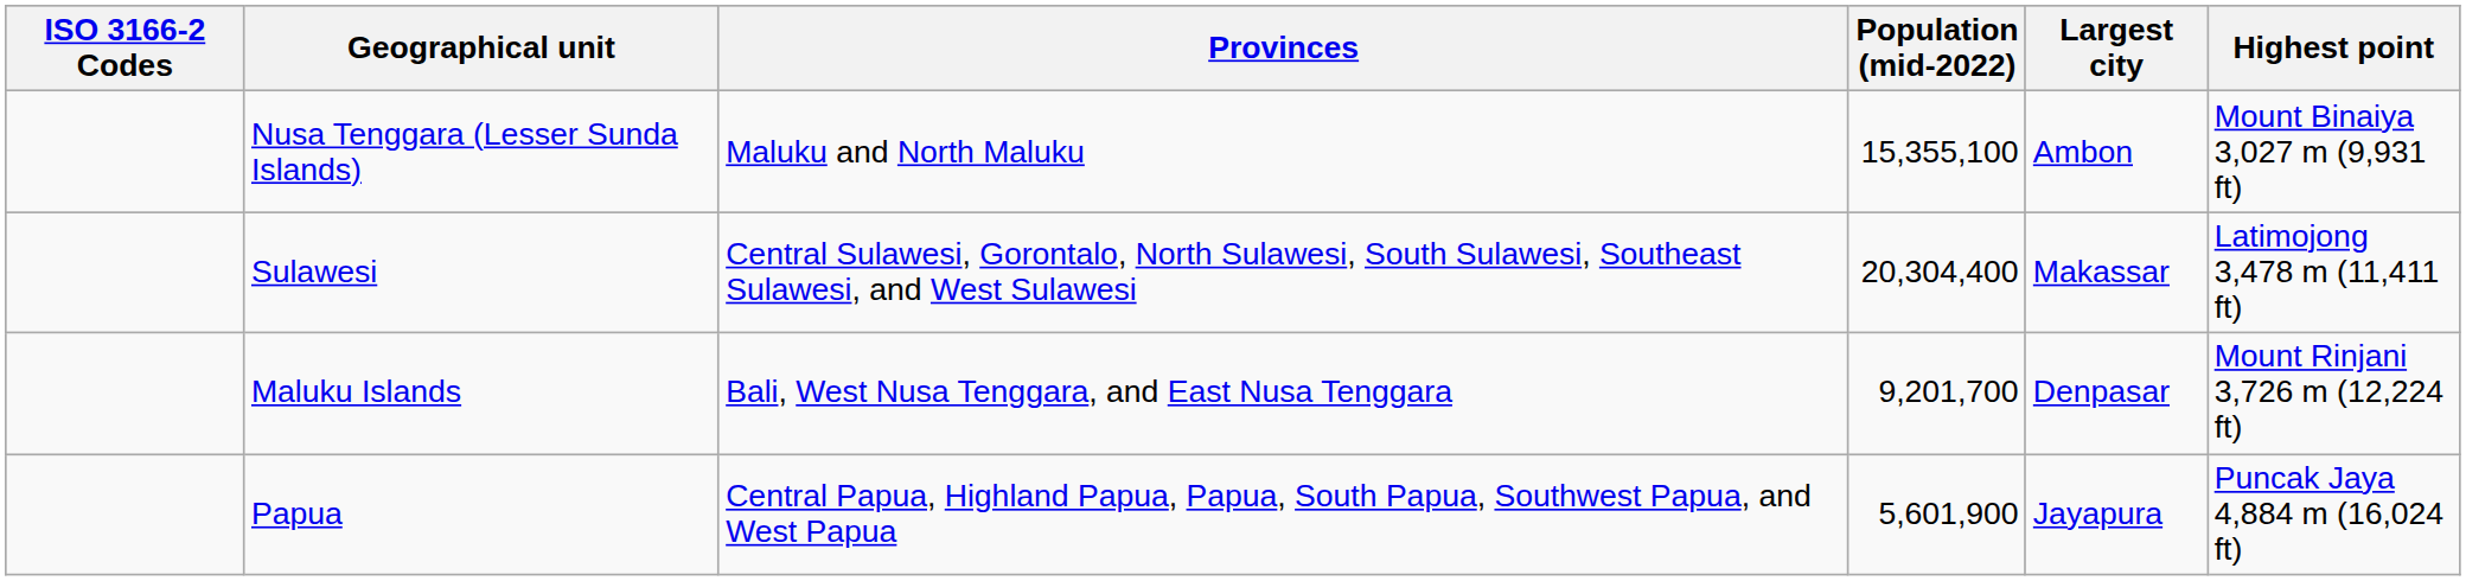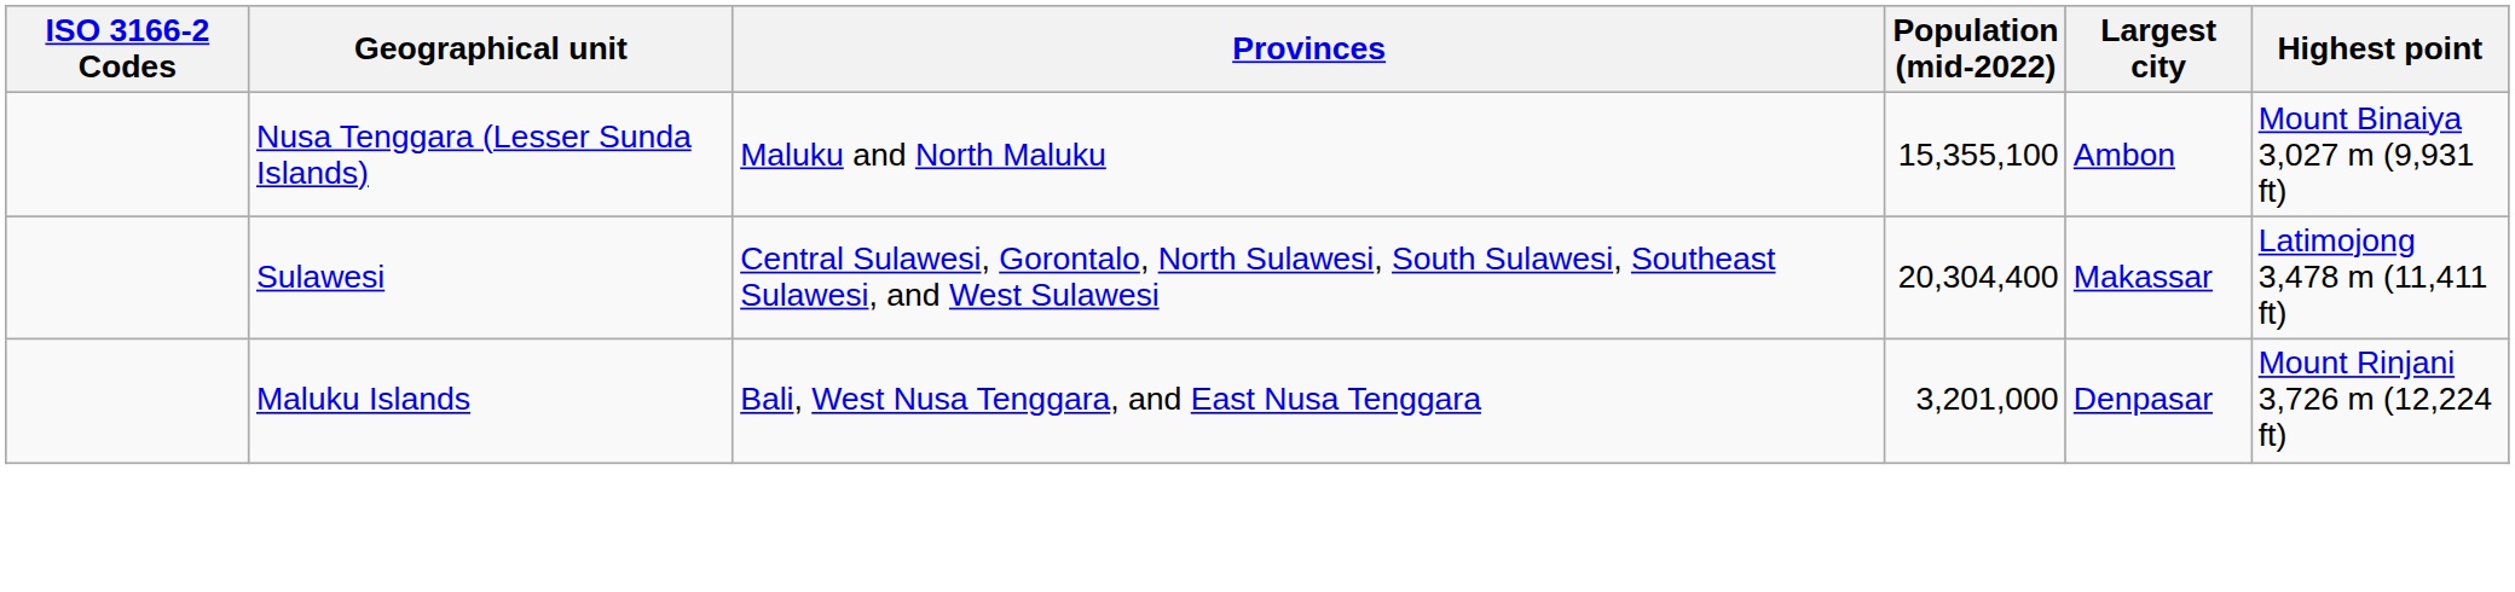 <table class="sortable wikitable">
 <tr>
 <th><a href='#'>ISO 3166-2</a> Codes</th>
 <th>Geographical unit</th>
 <th><a href='#'>Provinces</a></th>
 <th>Population<br>(mid-2022)</th>
 <th>Largest city</th>
 <th>Highest point</th>
 </tr>
 <tr>
 <td></td>
 <td><a href='#'>Nusa Tenggara (Lesser Sunda Islands)</a></td>
 <td><a href='#'>Maluku</a> and <a href='#'>North Maluku</a></td>
 <td align="right">15,355,100</td>
 <td><a href='#'>Ambon</a></td>
 <td><a href='#'>Mount Binaiya</a><br>3,027 m (9,931 ft)</td>
 </tr>
 <tr>
 <td></td>
 <td><a href='#'>Sulawesi</a></td>
 <td><a href='#'>Central Sulawesi</a>, <a href='#'>Gorontalo</a>, <a href='#'>North Sulawesi</a>, <a href='#'>South Sulawesi</a>, <a href='#'>Southeast Sulawesi</a>, and <a href='#'>West Sulawesi</a></td>
 <td align="right">20,304,400</td>
 <td><a href='#'>Makassar</a></td>
 <td><a href='#'>Latimojong</a><br>3,478 m (11,411 ft)</td>
 </tr>
 <tr>
 <td></td>
 <td><a href='#'>Maluku Islands</a></td>
 <td><a href='#'>Bali</a>, <a href='#'>West Nusa Tenggara</a>, and <a href='#'>East Nusa Tenggara</a></td>
-<td align="right">9,201,700</td>
+<td align="right">3,201,000</td>
 <td><a href='#'>Denpasar</a></td>
 <td><a href='#'>Mount Rinjani</a><br>3,726 m (12,224 ft)</td>
 </tr>
-<tr>
-<td></td>
-<td><a href='#'>Papua</a></td>
-<td><a href='#'>Central Papua</a>, <a href='#'>Highland Papua</a>, <a href='#'>Papua</a>, <a href='#'>South Papua</a>, <a href='#'>Southwest Papua</a>, and <a href='#'>West Papua</a></td>
-<td align="right">5,601,900</td>
-<td><a href='#'>Jayapura</a></td>
-<td><a href='#'>Puncak Jaya</a><br>4,884 m (16,024 ft)</td>
-</tr>
 </table>
